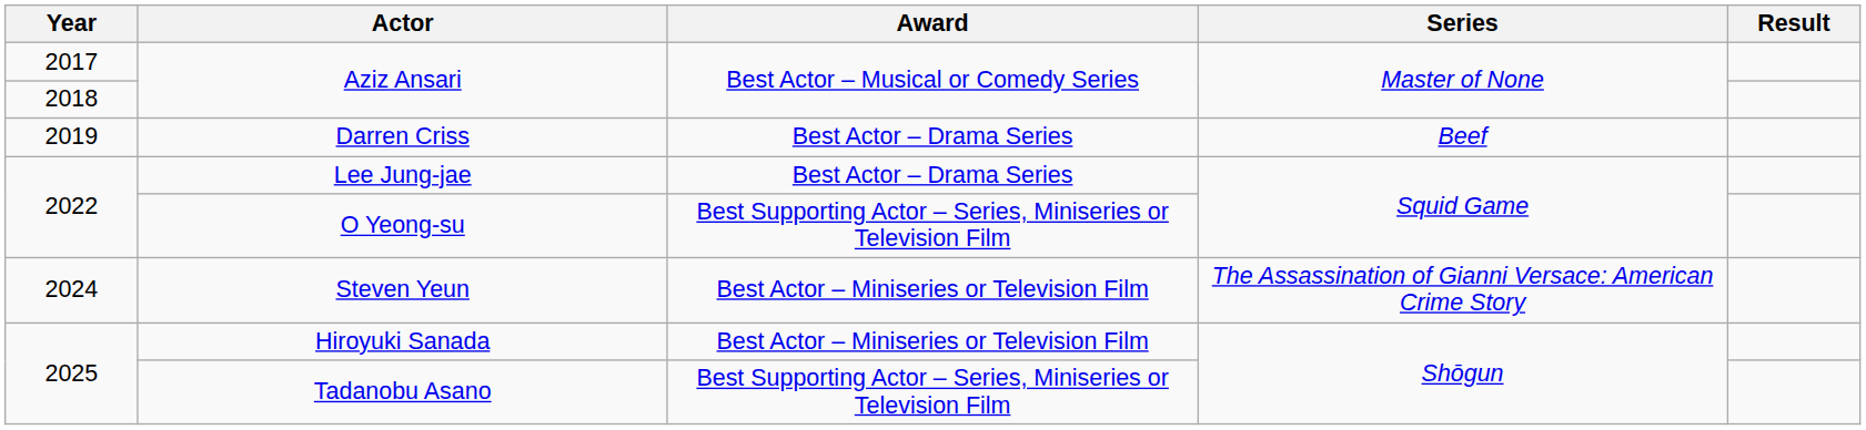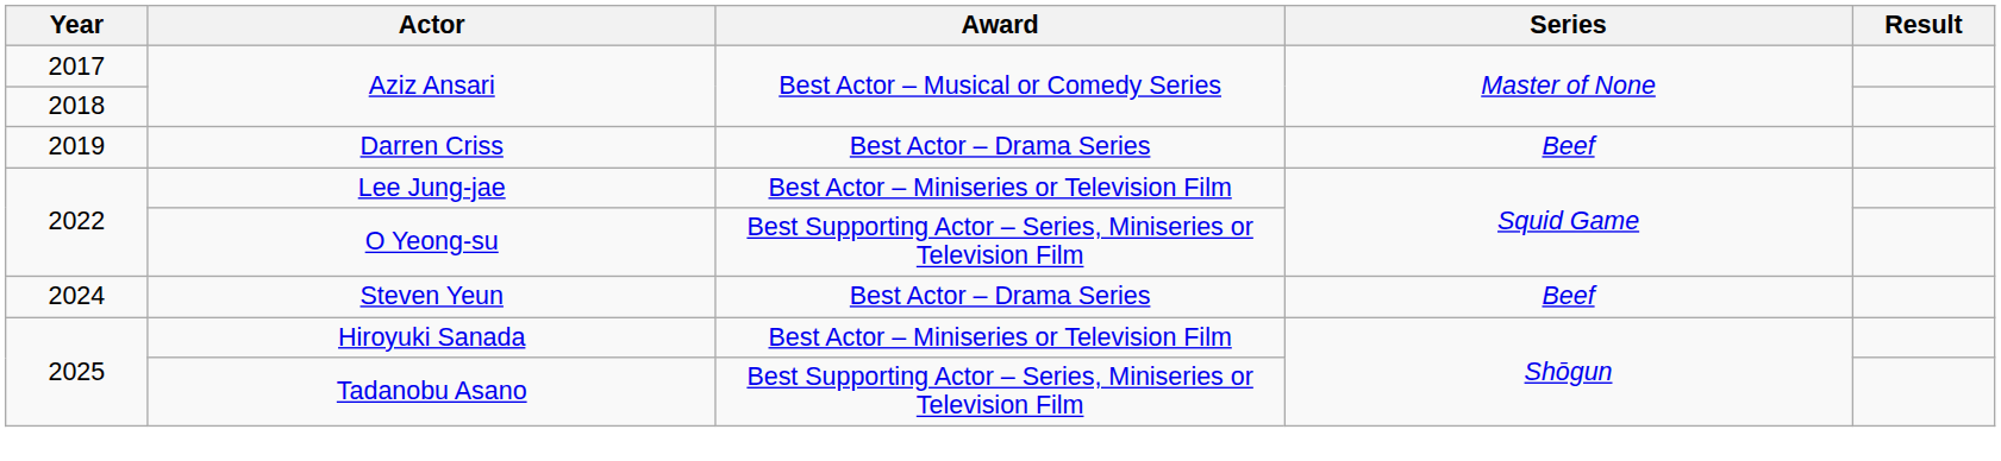 <table class="wikitable" style="text-align: center">
 <tr>
 <th style="width:5%;">Year</th>
 <th style="width:20%;">Actor</th>
 <th style="width:20%;">Award</th>
 <th style="width:20%;">Series</th>
 <th style="width:5%;">Result</th>
 </tr>
 <tr>
 <td>2017</td>
 <td rowspan="2"><a href='#'>Aziz Ansari</a></td>
 <td rowspan="2"><a href='#'>Best Actor – Musical or Comedy Series</a></td>
 <td rowspan="2"><em><a href='#'>Master of None</a></em></td>
 <td></td>
 </tr>
 <tr>
 <td>2018</td>
 <td></td>
 </tr>
 <tr>
 <td>2019</td>
 <td><a href='#'>Darren Criss</a></td>
 <td><a href='#'>Best Actor – Drama Series</a></td>
 <td><em><a href='#'>Beef</a></em></td>
 <td></td>
 </tr>
 <tr>
 <td rowspan="2">2022</td>
 <td><a href='#'>Lee Jung-jae</a></td>
-<td><a href='#'>Best Actor – Drama Series</a></td>
+<td><a href='#'>Best Actor – Miniseries or Television Film</a></td>
 <td rowspan="2"><em><a href='#'>Squid Game</a></em></td>
 <td></td>
 </tr>
 <tr>
 <td><a href='#'>O Yeong-su</a></td>
 <td><a href='#'>Best Supporting Actor – Series, Miniseries or Television Film</a></td>
 <td></td>
 </tr>
 <tr>
 <td>2024</td>
 <td><a href='#'>Steven Yeun</a></td>
-<td><a href='#'>Best Actor – Miniseries or Television Film</a></td>
-<td><em><a href='#'>The Assassination of Gianni Versace: American Crime Story</a></em></td>
+<td><a href='#'>Best Actor – Drama Series</a></td>
+<td><em><a href='#'>Beef</a></em></td>
 <td></td>
 </tr>
 <tr>
 <td rowspan="2">2025</td>
 <td><a href='#'>Hiroyuki Sanada</a></td>
 <td><a href='#'>Best Actor – Miniseries or Television Film</a></td>
 <td rowspan="2"><em><a href='#'>Shōgun</a></em></td>
 <td></td>
 </tr>
 <tr>
 <td><a href='#'>Tadanobu Asano</a></td>
 <td><a href='#'>Best Supporting Actor – Series, Miniseries or Television Film</a></td>
 <td></td>
 </tr>
 </table>
